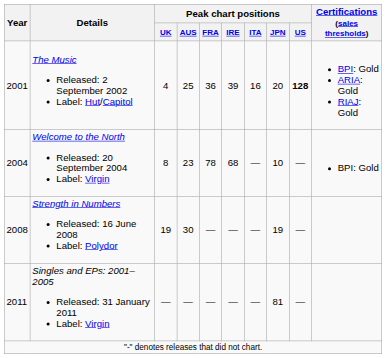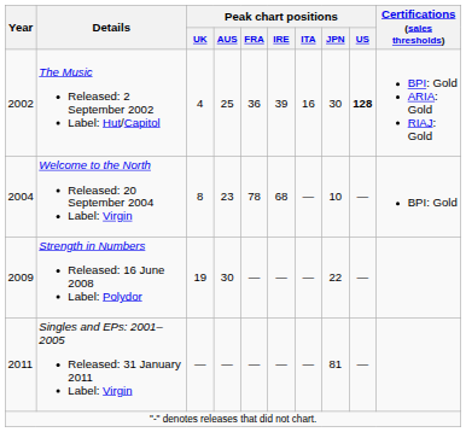 <table class="wikitable">
 <tr>
 <th rowspan="2">Year</th>
 <th rowspan="2" style="width:200px;">Details</th>
 <th colspan="7">Peak chart positions</th>
 <th rowspan="2" style="width:110px;"><a href='#'>Certifications</a><br><small>(<a href='#'>sales thresholds</a>)</small></th>
 </tr>
 <tr>
 <th style="width:30px;"><small><a href='#'>UK</a></small><br></th>
 <th style="width:30px;"><small><a href='#'>AUS</a></small><br></th>
 <th style="width:30px;"><small><a href='#'>FRA</a></small><br></th>
 <th style="width:30px;"><small><a href='#'>IRE</a></small><br></th>
 <th style="width:30px;"><small><a href='#'>ITA</a></small><br></th>
 <th style="width:30px;"><small><a href='#'>JPN</a></small><br></th>
 <th style="width:30px;"><small><a href='#'>US</a></small><br></th>
 </tr>
 <tr>
-<td>2001</td>
+<td>2002</td>
 <td><em><a href='#'>The Music</a></em><br><ul><li>Released: 2 September 2002</li><li>Label: <a href='#'>Hut</a>/<a href='#'>Capitol</a></li></ul></td>
 <td style="text-align:center;">4</td>
 <td style="text-align:center;">25</td>
 <td style="text-align:center;">36</td>
 <td style="text-align:center;">39</td>
 <td style="text-align:center;">16</td>
-<td style="text-align:center;">20</td>
+<td style="text-align:center;">30</td>
 <td style="text-align:center;"><strong>128</strong></td>
 <td><br><ul><li><a href='#'>BPI</a>: Gold</li><li><a href='#'>ARIA</a>: Gold</li><li><a href='#'>RIAJ</a>: Gold</li></ul></td>
 </tr>
 <tr>
 <td>2004</td>
 <td><em><a href='#'>Welcome to the North</a></em><br><ul><li>Released: 20 September 2004</li><li>Label: <a href='#'>Virgin</a></li></ul></td>
 <td style="text-align:center;">8</td>
 <td style="text-align:center;">23</td>
 <td style="text-align:center;">78</td>
 <td style="text-align:center;">68</td>
 <td style="text-align:center;">—</td>
 <td style="text-align:center;">10</td>
 <td style="text-align:center;">—</td>
 <td><br><ul><li>BPI: Gold</li></ul></td>
 </tr>
 <tr>
-<td>2008</td>
+<td>2009</td>
 <td><em><a href='#'>Strength in Numbers</a></em><br><ul><li>Released: 16 June 2008</li><li>Label: <a href='#'>Polydor</a></li></ul></td>
 <td style="text-align:center;">19</td>
 <td style="text-align:center;">30</td>
 <td style="text-align:center;">—</td>
 <td style="text-align:center;">—</td>
 <td style="text-align:center;">—</td>
-<td style="text-align:center;">19</td>
+<td style="text-align:center;">22</td>
 <td style="text-align:center;">—</td>
 <td></td>
 </tr>
 <tr>
 <td>2011</td>
 <td><em>Singles and EPs: 2001–2005</em><br><ul><li>Released: 31 January 2011</li><li>Label: <a href='#'>Virgin</a></li></ul></td>
 <td style="text-align:center;">—</td>
 <td style="text-align:center;">—</td>
 <td style="text-align:center;">—</td>
 <td style="text-align:center;">—</td>
 <td style="text-align:center;">—</td>
 <td style="text-align:center;">81</td>
 <td style="text-align:center;">—</td>
 <td></td>
 </tr>
 <tr>
 <td colspan="10"  style="text-align:center; font-size:85%">"-" denotes releases that did not chart.</td>
 </tr>
 </table>
